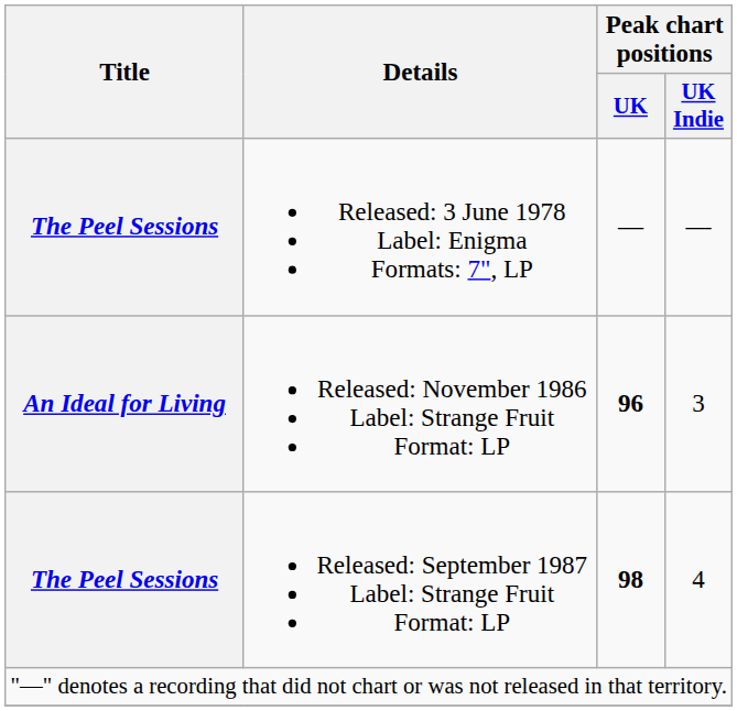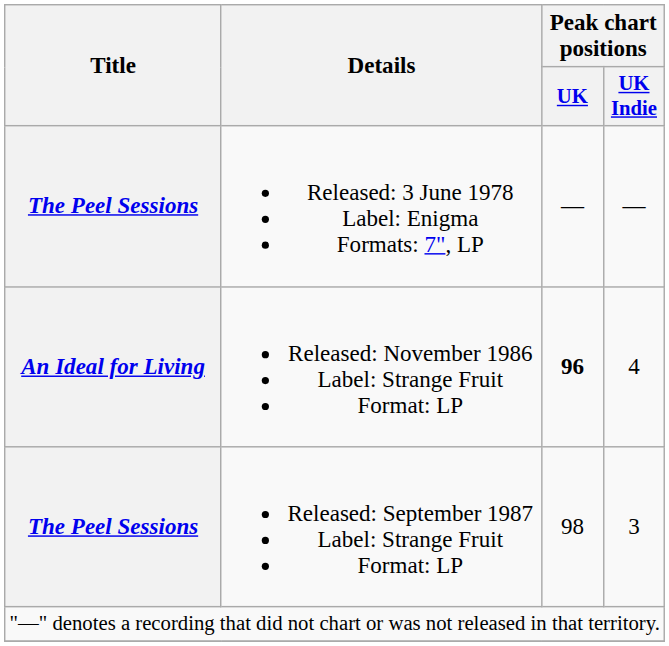 <table class="wikitable plainrowheaders" style="text-align:center">
 <tr>
 <th scope="col" rowspan="2">Title</th>
 <th scope="col" rowspan="2" width="215">Details</th>
 <th scope="col" colspan="2">Peak chart positions</th>
 </tr>
 <tr>
 <th scope="col" style="width:2.5em;font-size:90%"><a href='#'>UK</a><br></th>
 <th scope="col" style="width:2.5em;font-size:90%"><a href='#'>UK Indie</a><br></th>
 </tr>
 <tr>
 <th scope="row"><em><a href='#'>The Peel Sessions</a></em></th>
 <td><br><ul><li>Released: 3 June 1978</li><li>Label: Enigma</li><li>Formats: <a href='#'>7"</a>, LP</li></ul></td>
 <td align="center">—</td>
 <td align="center">—</td>
 </tr>
 <tr>
 <th scope="row"><em><a href='#'>An Ideal for Living</a></em></th>
 <td><br><ul><li>Released: November 1986</li><li>Label: Strange Fruit</li><li>Format: LP</li></ul></td>
 <td align="center"><strong>96</strong></td>
-<td align="center">3</td>
+<td align="center">4</td>
 </tr>
 <tr>
 <th scope="row"><em><a href='#'>The Peel Sessions</a></em></th>
 <td><br><ul><li>Released: September 1987</li><li>Label: Strange Fruit</li><li>Format: LP</li></ul></td>
-<td align="center"><strong>98</strong></td>
-<td align="center">4</td>
+<td align="center">98</td>
+<td align="center">3</td>
 </tr>
 <tr>
 <td colspan="4" style="font-size:90%">"—" denotes a recording that did not chart or was not released in that territory.</td>
 </tr>
 <tr>
 </tr>
 </table>
